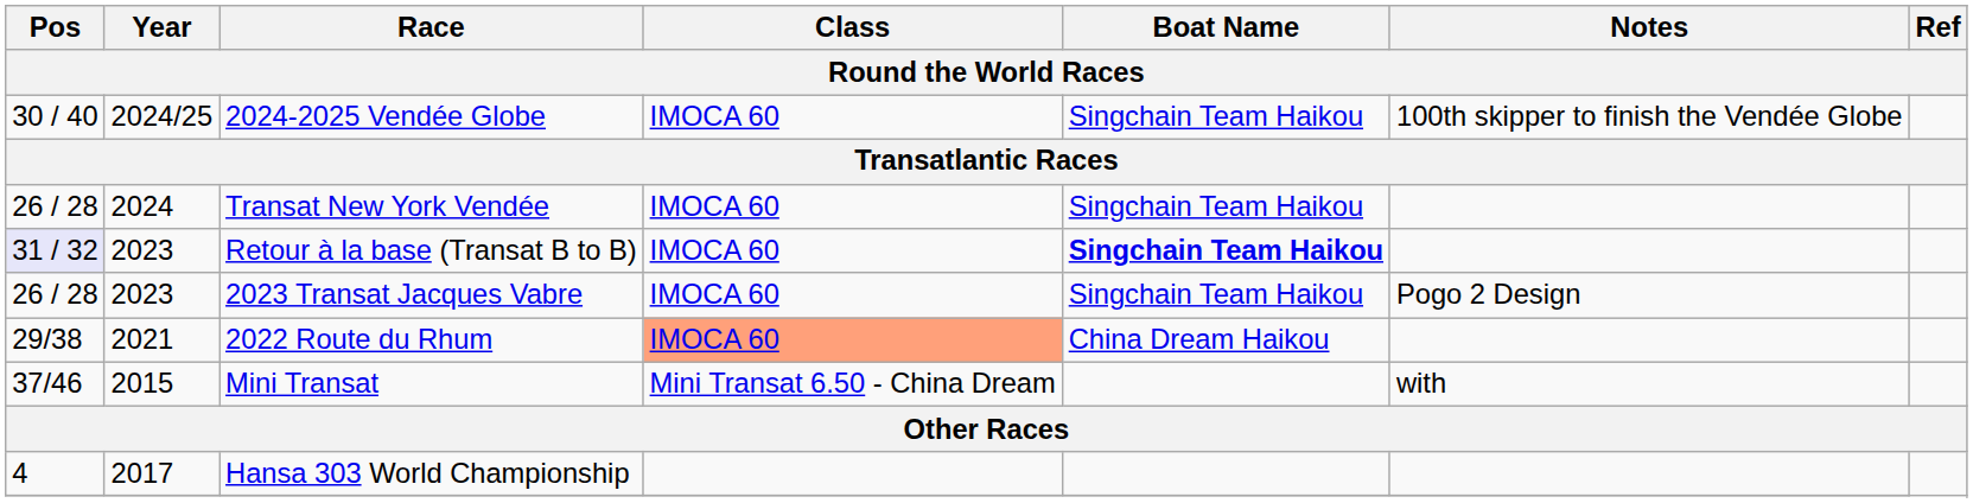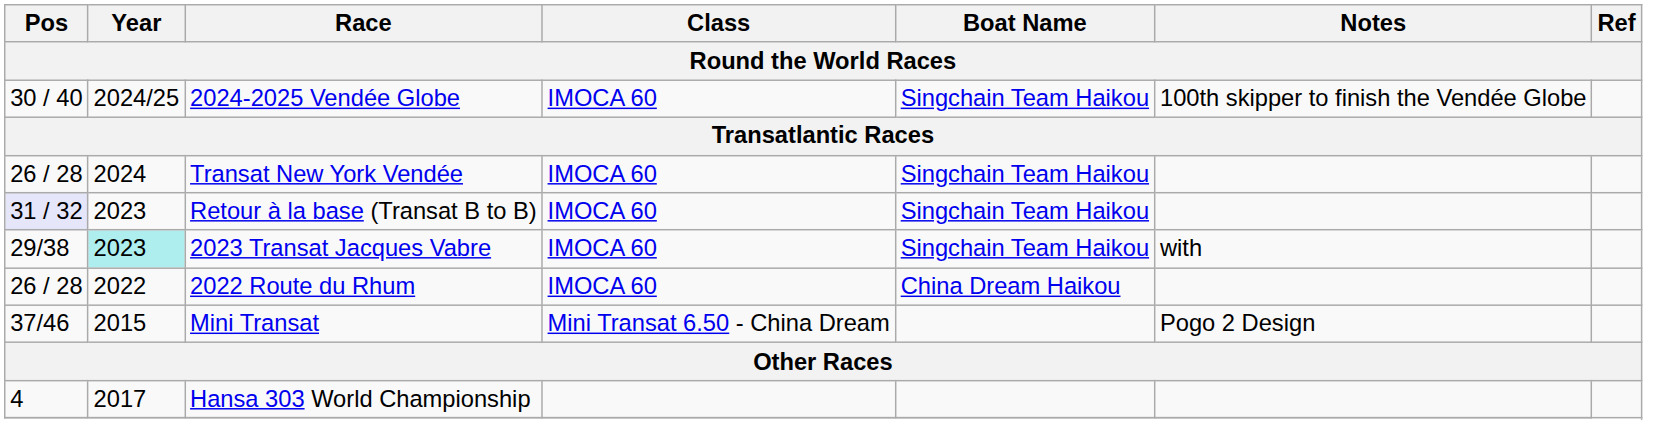 <table class="wikitable sortable">
 <tr>
 <th>Pos</th>
 <th>Year</th>
 <th>Race</th>
 <th>Class</th>
 <th>Boat Name</th>
 <th>Notes</th>
 <th>Ref</th>
 </tr>
 <tr>
 <th colspan = 8><strong>Round the World Races</strong></th>
 </tr>
 <tr>
 <td>30 / 40</td>
 <td>2024/25</td>
 <td><a href='#'>2024-2025 Vendée Globe</a></td>
 <td><a href='#'>IMOCA 60</a></td>
 <td><a href='#'>Singchain Team Haikou</a></td>
 <td>100th skipper to finish the Vendée Globe</td>
 <td></td>
 </tr>
 <tr>
 <th colspan = 8><strong>Transatlantic Races</strong></th>
 </tr>
 <tr>
 <td>26 / 28</td>
 <td>2024</td>
 <td><a href='#'>Transat New York Vendée</a></td>
 <td><a href='#'>IMOCA 60</a></td>
 <td><a href='#'>Singchain Team Haikou</a></td>
 <td></td>
 <td></td>
 </tr>
 <tr>
 <td style="background: lavender;">31 / 32</td>
 <td>2023</td>
 <td><a href='#'>Retour à la base</a> (Transat B to B)</td>
 <td><a href='#'>IMOCA 60</a></td>
-<td><strong><a href='#'>Singchain Team Haikou</a></strong></td>
+<td><a href='#'>Singchain Team Haikou</a></td>
 <td></td>
 <td></td>
 </tr>
 <tr>
-<td>26 / 28</td>
-<td>2023</td>
+<td>29/38</td>
+<td style="background: paleturquoise;">2023</td>
 <td><a href='#'>2023 Transat Jacques Vabre</a></td>
 <td><a href='#'>IMOCA 60</a></td>
 <td><a href='#'>Singchain Team Haikou</a></td>
-<td>Pogo 2 Design</td>
+<td>with </td>
 <td></td>
 </tr>
 <tr>
-<td>29/38</td>
-<td>2021</td>
+<td>26 / 28</td>
+<td>2022</td>
 <td><a href='#'>2022 Route du Rhum</a></td>
-<td style="background: lightsalmon;"><a href='#'>IMOCA 60</a></td>
+<td><a href='#'>IMOCA 60</a></td>
 <td><a href='#'>China Dream Haikou</a></td>
 <td></td>
 <td></td>
 </tr>
 <tr>
 <td>37/46</td>
 <td>2015</td>
 <td><a href='#'>Mini Transat</a></td>
 <td><a href='#'>Mini Transat 6.50</a> - China Dream</td>
 <td></td>
-<td>with </td>
+<td>Pogo 2 Design</td>
 <td></td>
 </tr>
 <tr>
 <th colspan = 8><strong>Other Races</strong></th>
 </tr>
 <tr>
 <td>4</td>
 <td>2017</td>
 <td><a href='#'>Hansa 303</a> World Championship</td>
 <td></td>
 <td></td>
 <td></td>
 </tr>
 <tr>
 </tr>
 </table>
